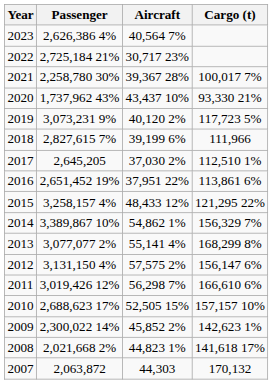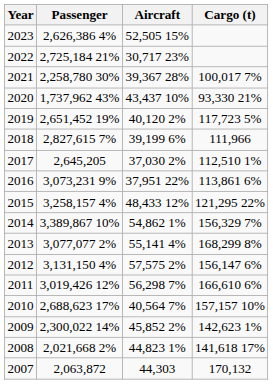 <table class="wikitable">
 <tr>
 <th>Year</th>
 <th style="text-align:center;">Passenger</th>
 <th>Aircraft</th>
 <th>Cargo (t)</th>
 </tr>
 <tr style="text-align:center;">
 <td>2023</td>
 <td style="text-align:center;">2,626,386  4%</td>
-<td>40,564  7%</td>
+<td>52,505  15%</td>
 <td></td>
 </tr>
 <tr style="text-align:center;">
 <td>2022</td>
 <td style="text-align:center;">2,725,184  21%</td>
 <td>30,717  23%</td>
 <td></td>
 </tr>
 <tr style="text-align:center;">
 <td>2021</td>
 <td style="text-align:center;">2,258,780  30%</td>
 <td>39,367  28%</td>
 <td>100,017  7%</td>
 </tr>
 <tr style="text-align:center;">
 <td>2020</td>
 <td style="text-align:center;">1,737,962  43%</td>
 <td>43,437  10%</td>
 <td>93,330  21%</td>
 </tr>
 <tr style="text-align:center;">
 <td>2019</td>
-<td style="text-align:center;">3,073,231  9%</td>
+<td style="text-align:center;">2,651,452  19%</td>
 <td>40,120  2%</td>
 <td>117,723  5%</td>
 </tr>
 <tr style="text-align:center;">
 <td>2018</td>
 <td style="text-align:center;">2,827,615  7%</td>
 <td>39,199  6%</td>
 <td>111,966 </td>
 </tr>
 <tr style="text-align:center;">
 <td>2017</td>
 <td style="text-align:center;">2,645,205 </td>
 <td>37,030  2%</td>
 <td>112,510  1%</td>
 </tr>
 <tr style="text-align:center;">
 <td>2016</td>
-<td style="text-align:center;">2,651,452  19%</td>
+<td style="text-align:center;">3,073,231  9%</td>
 <td>37,951  22%</td>
 <td>113,861  6%</td>
 </tr>
 <tr style="text-align:center;">
 <td>2015</td>
 <td style="text-align:center;">3,258,157  4%</td>
 <td>48,433  12%</td>
 <td>121,295  22%</td>
 </tr>
 <tr style="text-align:center;">
 <td>2014</td>
 <td style="text-align:center;">3,389,867  10%</td>
 <td>54,862  1%</td>
 <td>156,329  7%</td>
 </tr>
 <tr style="text-align:center;">
 <td>2013</td>
 <td style="text-align:center;">3,077,077  2%</td>
 <td>55,141  4%</td>
 <td>168,299  8%</td>
 </tr>
 <tr style="text-align:center;">
 <td>2012</td>
 <td style="text-align:center;">3,131,150  4%</td>
 <td>57,575  2%</td>
 <td>156,147  6%</td>
 </tr>
 <tr style="text-align:center;">
 <td>2011</td>
 <td style="text-align:center;">3,019,426  12%</td>
 <td>56,298  7%</td>
 <td>166,610  6%</td>
 </tr>
 <tr style="text-align:center;">
 <td>2010</td>
 <td style="text-align:center;">2,688,623  17%</td>
-<td>52,505  15%</td>
+<td>40,564  7%</td>
 <td>157,157  10%</td>
 </tr>
 <tr style="text-align:center;">
 <td>2009</td>
 <td style="text-align:center;">2,300,022  14%</td>
 <td>45,852  2%</td>
 <td>142,623  1%</td>
 </tr>
 <tr style="text-align:center;">
 <td>2008</td>
 <td style="text-align:center;">2,021,668  2%</td>
 <td>44,823  1%</td>
 <td>141,618  17%</td>
 </tr>
 <tr style="text-align:center;">
 <td>2007</td>
 <td style="text-align:center;">2,063,872</td>
 <td>44,303</td>
 <td>170,132</td>
 </tr>
 </table>
